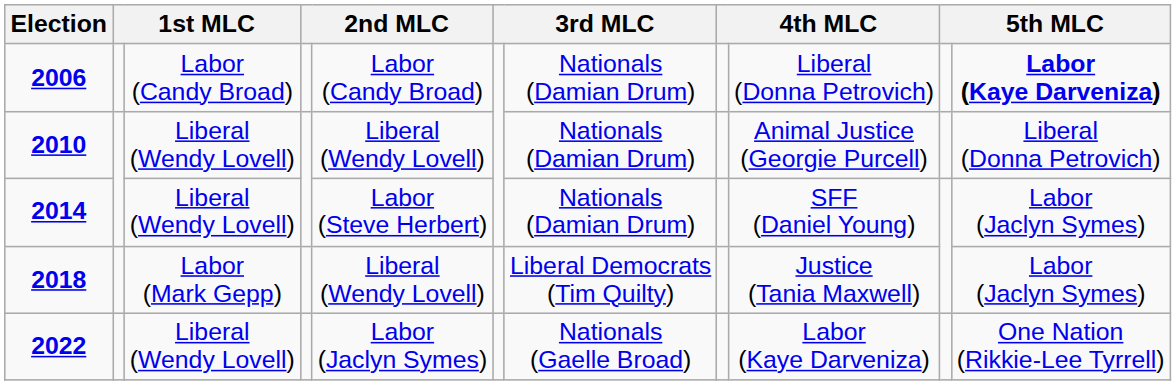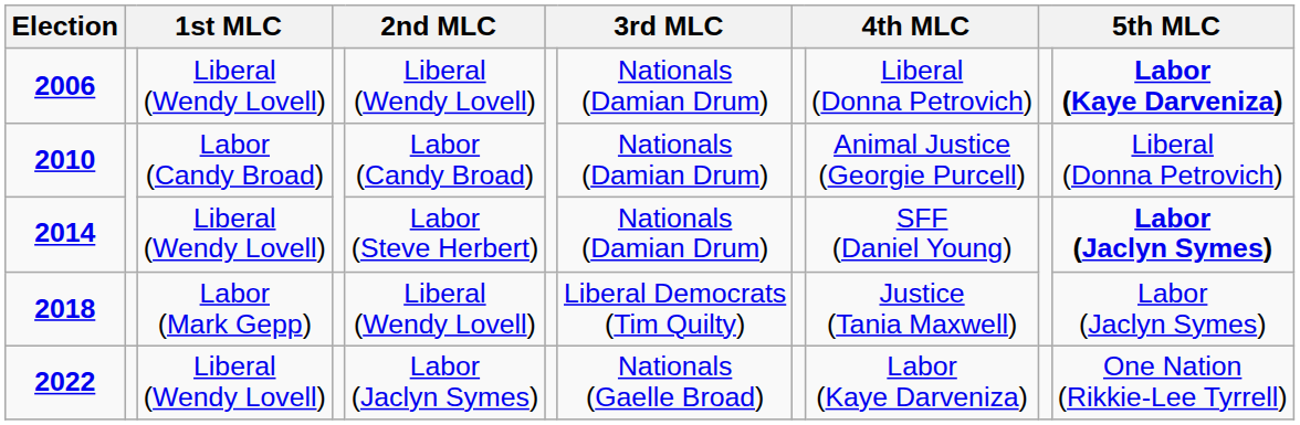 <table class=wikitable style=text-align:center>
 <tr>
 <th>Election</th>
 <th colspan=2>1st MLC</th>
 <th colspan=2>2nd MLC</th>
 <th colspan=2>3rd MLC</th>
 <th colspan=2>4th MLC</th>
 <th colspan=2>5th MLC</th>
 </tr>
 <tr>
 <td><strong><a href='#'>2006</a></strong></td>
 <td></td>
-<td><a href='#'>Labor</a><br>(<a href='#'>Candy Broad</a>)</td>
+<td><a href='#'>Liberal</a><br>(<a href='#'>Wendy Lovell</a>)</td>
 <td></td>
-<td><a href='#'>Labor</a><br>(<a href='#'>Candy Broad</a>)</td>
+<td><a href='#'>Liberal</a><br>(<a href='#'>Wendy Lovell</a>)</td>
 <td rowspan=3 ></td>
 <td><a href='#'>Nationals</a><br>(<a href='#'>Damian Drum</a>)</td>
 <td></td>
 <td><a href='#'>Liberal</a><br>(<a href='#'>Donna Petrovich</a>)</td>
 <td></td>
 <td><strong><a href='#'>Labor</a><br>(<a href='#'>Kaye Darveniza</a>)</strong></td>
 </tr>
 <tr>
 <td><strong><a href='#'>2010</a></strong></td>
 <td rowspan=2 ></td>
-<td><a href='#'>Liberal</a><br>(<a href='#'>Wendy Lovell</a>)</td>
+<td><a href='#'>Labor</a><br>(<a href='#'>Candy Broad</a>)</td>
 <td rowspan=2 ></td>
-<td><a href='#'>Liberal</a><br>(<a href='#'>Wendy Lovell</a>)</td>
+<td><a href='#'>Labor</a><br>(<a href='#'>Candy Broad</a>)</td>
 <td><a href='#'>Nationals</a><br>(<a href='#'>Damian Drum</a>)</td>
 <td></td>
 <td><a href='#'>Animal Justice</a><br>(<a href='#'>Georgie Purcell</a>)</td>
 <td></td>
 <td><a href='#'>Liberal</a><br>(<a href='#'>Donna Petrovich</a>)</td>
 </tr>
 <tr>
 <td><strong><a href='#'>2014</a></strong></td>
 <td><a href='#'>Liberal</a><br>(<a href='#'>Wendy Lovell</a>)</td>
 <td><a href='#'>Labor</a><br>(<a href='#'>Steve Herbert</a>)</td>
 <td><a href='#'>Nationals</a><br>(<a href='#'>Damian Drum</a>)</td>
 <td></td>
 <td><a href='#'>SFF</a><br>(<a href='#'>Daniel Young</a>)</td>
 <td rowspan=2 ></td>
-<td><a href='#'>Labor</a><br>(<a href='#'>Jaclyn Symes</a>)</td>
+<td><strong><a href='#'>Labor</a><br>(<a href='#'>Jaclyn Symes</a>)</strong></td>
 </tr>
 <tr>
 <td><strong><a href='#'>2018</a></strong></td>
 <td></td>
 <td><a href='#'>Labor</a><br>(<a href='#'>Mark Gepp</a>)</td>
 <td></td>
 <td><a href='#'>Liberal</a><br>(<a href='#'>Wendy Lovell</a>)</td>
 <td></td>
 <td><a href='#'>Liberal Democrats</a><br>(<a href='#'>Tim Quilty</a>)</td>
 <td></td>
 <td><a href='#'>Justice</a><br>(<a href='#'>Tania Maxwell</a>)</td>
 <td><a href='#'>Labor</a><br>(<a href='#'>Jaclyn Symes</a>)</td>
 </tr>
 <tr>
 <td><strong><a href='#'>2022</a></strong></td>
 <td></td>
 <td><a href='#'>Liberal</a><br>(<a href='#'>Wendy Lovell</a>)</td>
 <td></td>
 <td><a href='#'>Labor</a><br>(<a href='#'>Jaclyn Symes</a>)</td>
 <td></td>
 <td><a href='#'>Nationals</a><br>(<a href='#'>Gaelle Broad</a>)</td>
 <td></td>
 <td><a href='#'>Labor</a><br>(<a href='#'>Kaye Darveniza</a>)</td>
 <td></td>
 <td><a href='#'>One Nation</a><br>(<a href='#'>Rikkie-Lee Tyrrell</a>)</td>
 </tr>
 </table>
